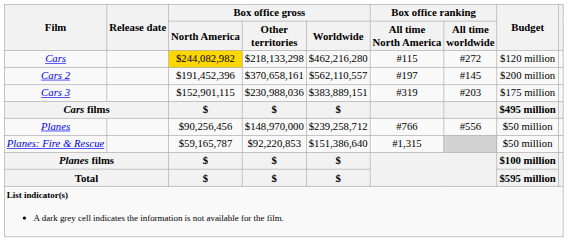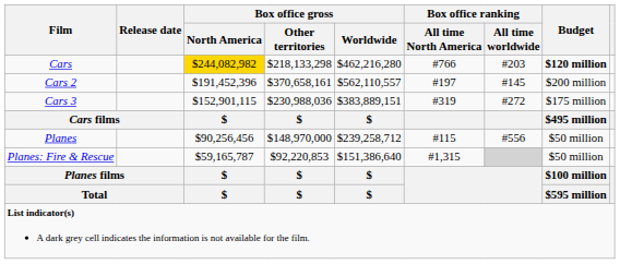 <table class="wikitable" style="text-align:center;">
 <tr>
 <th rowspan="2">Film</th>
 <th rowspan="2">Release date</th>
 <th colspan="3">Box office gross</th>
 <th colspan="2">Box office ranking</th>
 <th rowspan="2">Budget</th>
 <th rowspan="2"></th>
 </tr>
 <tr>
 <th>North America</th>
 <th>Other<br>territories</th>
 <th>Worldwide</th>
 <th>All time<br>North America</th>
 <th>All time<br>worldwide</th>
 </tr>
 <tr>
 <td><em><a href='#'>Cars</a></em></td>
 <td></td>
 <td style="background: gold;">$244,082,982</td>
 <td>$218,133,298</td>
 <td>$462,216,280</td>
-<td>#115</td>
-<td>#272</td>
-<td>$120 million</td>
+<td>#766</td>
+<td>#203</td>
+<td><strong>$120 million</strong></td>
 <td></td>
 </tr>
 <tr>
 <td><em><a href='#'>Cars 2</a></em></td>
 <td></td>
 <td>$191,452,396</td>
 <td>$370,658,161</td>
 <td>$562,110,557</td>
 <td>#197</td>
 <td>#145</td>
 <td>$200 million</td>
 <td></td>
 </tr>
 <tr>
 <td><em><a href='#'>Cars 3</a></em></td>
 <td></td>
 <td>$152,901,115</td>
 <td>$230,988,036</td>
 <td>$383,889,151</td>
 <td>#319</td>
-<td>#203</td>
+<td>#272</td>
 <td>$175 million</td>
 <td></td>
 </tr>
 <tr>
 <th colspan="2"><em>Cars</em> films</th>
 <th>$</th>
 <th>$</th>
 <th>$</th>
 <th></th>
 <th></th>
 <th>$495 million</th>
 <th></th>
 </tr>
 <tr>
 <td><em><a href='#'>Planes</a></em></td>
 <td></td>
 <td>$90,256,456</td>
 <td>$148,970,000</td>
 <td>$239,258,712</td>
-<td>#766</td>
+<td>#115</td>
 <td>#556</td>
 <td>$50 million</td>
 <td></td>
 </tr>
 <tr>
 <td><em><a href='#'>Planes: Fire & Rescue</a></em></td>
 <td></td>
 <td>$59,165,787</td>
 <td>$92,220,853</td>
 <td>$151,386,640</td>
 <td>#1,315</td>
 <td style="background:#d3d3d3;"></td>
 <td>$50 million</td>
 <td></td>
 </tr>
 <tr>
 <th colspan="2"><em>Planes</em> films</th>
 <th>$</th>
 <th>$</th>
 <th>$</th>
 <th colspan="2" rowspan="2"></th>
 <th>$100 million</th>
 <th colspan="1" rowspan="2"></th>
 </tr>
 <tr>
 <th colspan="2">Total</th>
 <th>$</th>
 <th>$</th>
 <th>$</th>
 <th>$595 million</th>
 </tr>
 <tr>
 <td colspan="9" style="text-align:left;"><small><strong>List indicator(s)</strong></small><br><ul><li><small>A dark grey cell indicates the information is not available for the film.</small></li></ul></td>
 </tr>
 </table>
